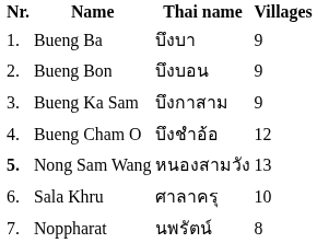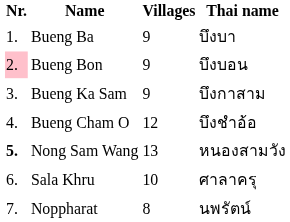 <table>
 <tr>
 <th>Nr.</th>
 <th>Name</th>
+<th>Villages</th>
 <th>Thai name</th>
-<th>Villages</th>
 <th></th>
 </tr>
 <tr>
 <td>1.</td>
 <td>Bueng Ba</td>
+<td>9</td>
 <td>บึงบา</td>
-<td>9</td>
 <td></td>
 </tr>
 <tr>
-<td>2.</td>
+<td style="background: pink;">2.</td>
 <td>Bueng Bon</td>
+<td>9</td>
 <td>บึงบอน</td>
-<td>9</td>
 <td></td>
 </tr>
 <tr>
 <td>3.</td>
 <td>Bueng Ka Sam</td>
+<td>9</td>
 <td>บึงกาสาม</td>
-<td>9</td>
 <td></td>
 </tr>
 <tr>
 <td>4.</td>
 <td>Bueng Cham O</td>
+<td>12</td>
 <td>บึงชำอ้อ</td>
-<td>12</td>
 <td></td>
 </tr>
 <tr>
 <td><strong>5.</strong></td>
 <td>Nong Sam Wang</td>
+<td>13</td>
 <td>หนองสามวัง</td>
-<td>13</td>
 <td></td>
 </tr>
 <tr>
 <td>6.</td>
 <td>Sala Khru</td>
+<td>10</td>
 <td>ศาลาครุ</td>
-<td>10</td>
 <td></td>
 </tr>
 <tr>
 <td>7.</td>
 <td>Noppharat</td>
+<td>8</td>
 <td>นพรัตน์</td>
-<td>8</td>
 <td></td>
 </tr>
 </table>
